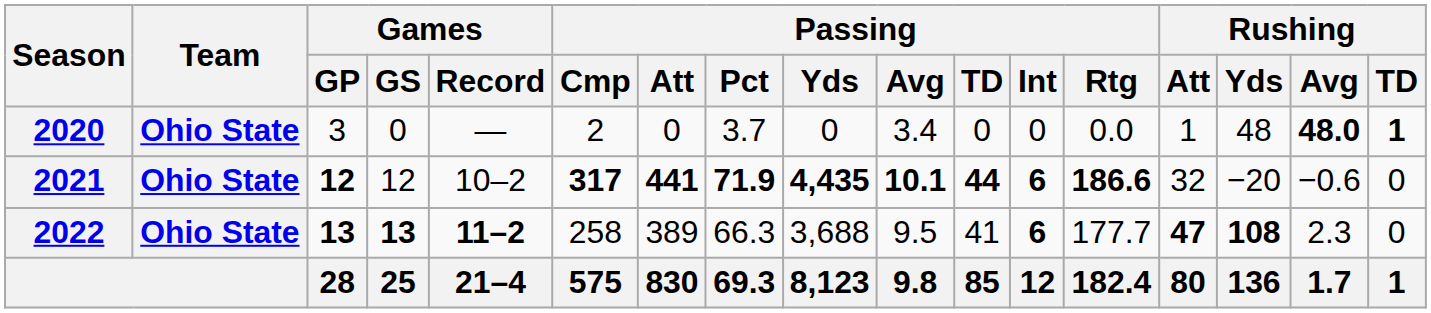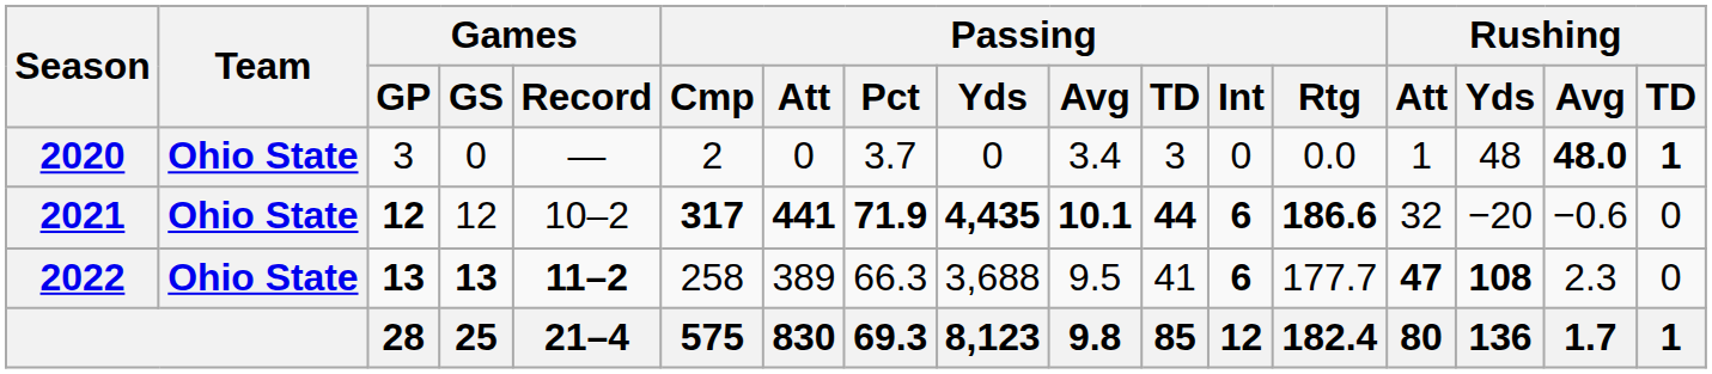 <table class="wikitable" style="text-align:center;">
 <tr>
 <th rowspan="2">Season</th>
 <th rowspan="2">Team</th>
 <th colspan="3">Games</th>
 <th colspan="8">Passing</th>
 <th colspan="5">Rushing</th>
 </tr>
 <tr>
 <th>GP</th>
 <th>GS</th>
 <th>Record</th>
 <th>Cmp</th>
 <th>Att</th>
 <th>Pct</th>
 <th>Yds</th>
 <th>Avg</th>
 <th>TD</th>
 <th>Int</th>
 <th>Rtg</th>
 <th>Att</th>
 <th>Yds</th>
 <th>Avg</th>
 <th>TD</th>
 </tr>
 <tr>
 <th><a href='#'>2020</a></th>
 <th><a href='#'>Ohio State</a></th>
 <td>3</td>
 <td>0</td>
 <td>—</td>
 <td>2</td>
 <td>0</td>
 <td>3.7</td>
 <td>0</td>
 <td>3.4</td>
-<td>0</td>
+<td>3</td>
 <td>0</td>
 <td>0.0</td>
 <td>1</td>
 <td>48</td>
 <td><strong>48.0</strong></td>
 <td><strong>1</strong></td>
 </tr>
 <tr>
 <th><a href='#'>2021</a></th>
 <th><a href='#'>Ohio State</a></th>
 <td><strong>12</strong></td>
 <td>12</td>
 <td>10–2</td>
 <td><strong>317</strong></td>
 <td><strong>441</strong></td>
 <td><strong>71.9</strong></td>
 <td><strong>4,435</strong></td>
 <td><strong>10.1</strong></td>
 <td><strong>44</strong></td>
 <td><strong>6</strong></td>
 <td><strong>186.6</strong></td>
 <td>32</td>
 <td>−20</td>
 <td>−0.6</td>
 <td>0</td>
 </tr>
 <tr>
 <th><a href='#'>2022</a></th>
 <th><a href='#'>Ohio State</a></th>
 <td><strong>13</strong></td>
 <td><strong>13</strong></td>
 <td><strong>11–2</strong></td>
 <td>258</td>
 <td>389</td>
 <td>66.3</td>
 <td>3,688</td>
 <td>9.5</td>
 <td>41</td>
 <td><strong>6</strong></td>
 <td>177.7</td>
 <td><strong>47</strong></td>
 <td><strong>108</strong></td>
 <td>2.3</td>
 <td>0</td>
 </tr>
 <tr>
 <th colspan="2"></th>
 <th>28</th>
 <th>25</th>
 <th>21–4</th>
 <th>575</th>
 <th>830</th>
 <th>69.3</th>
 <th>8,123</th>
 <th>9.8</th>
 <th>85</th>
 <th>12</th>
 <th>182.4</th>
 <th>80</th>
 <th>136</th>
 <th>1.7</th>
 <th>1</th>
 </tr>
 </table>
